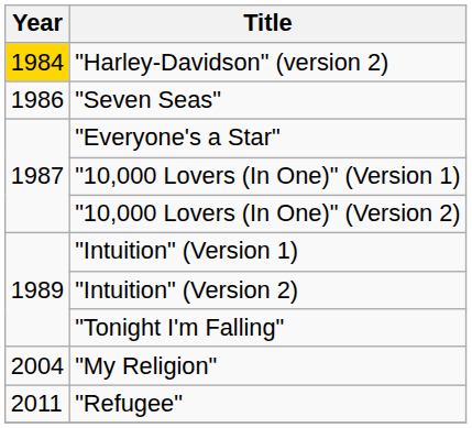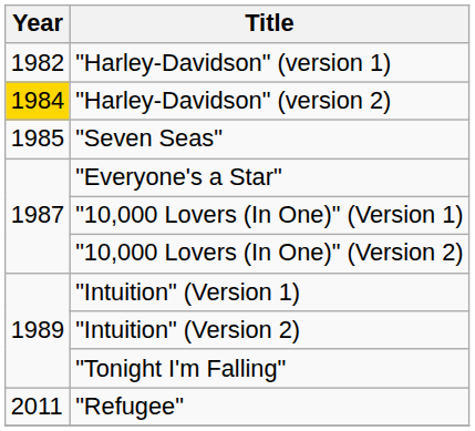 <table class="wikitable">
 <tr>
 <th>Year</th>
 <th>Title</th>
 </tr>
 <tr>
+<td rowspan="1">1982</td>
+<td>"Harley-Davidson" (version 1)</td>
+</tr>
+<tr>
 <td rowspan="1" style="background: gold;">1984</td>
 <td>"Harley-Davidson" (version 2)</td>
 </tr>
 <tr>
-<td rowspan="1">1986</td>
+<td rowspan="1">1985</td>
 <td>"Seven Seas"</td>
 </tr>
 <tr>
 <td rowspan="3">1987</td>
 <td>"Everyone's a Star"</td>
 </tr>
 <tr>
 <td>"10,000 Lovers (In One)" (Version 1)</td>
 </tr>
 <tr>
 <td>"10,000 Lovers (In One)" (Version 2)</td>
 </tr>
 <tr>
 <td rowspan="3">1989</td>
 <td>"Intuition" (Version 1)</td>
 </tr>
 <tr>
 <td>"Intuition" (Version 2)</td>
 </tr>
 <tr>
 <td>"Tonight I'm Falling"</td>
 </tr>
 <tr>
-<td>2004</td>
-<td>"My Religion"</td>
-</tr>
-<tr>
 <td>2011</td>
 <td>"Refugee"</td>
 </tr>
 <tr>
 </tr>
 </table>
